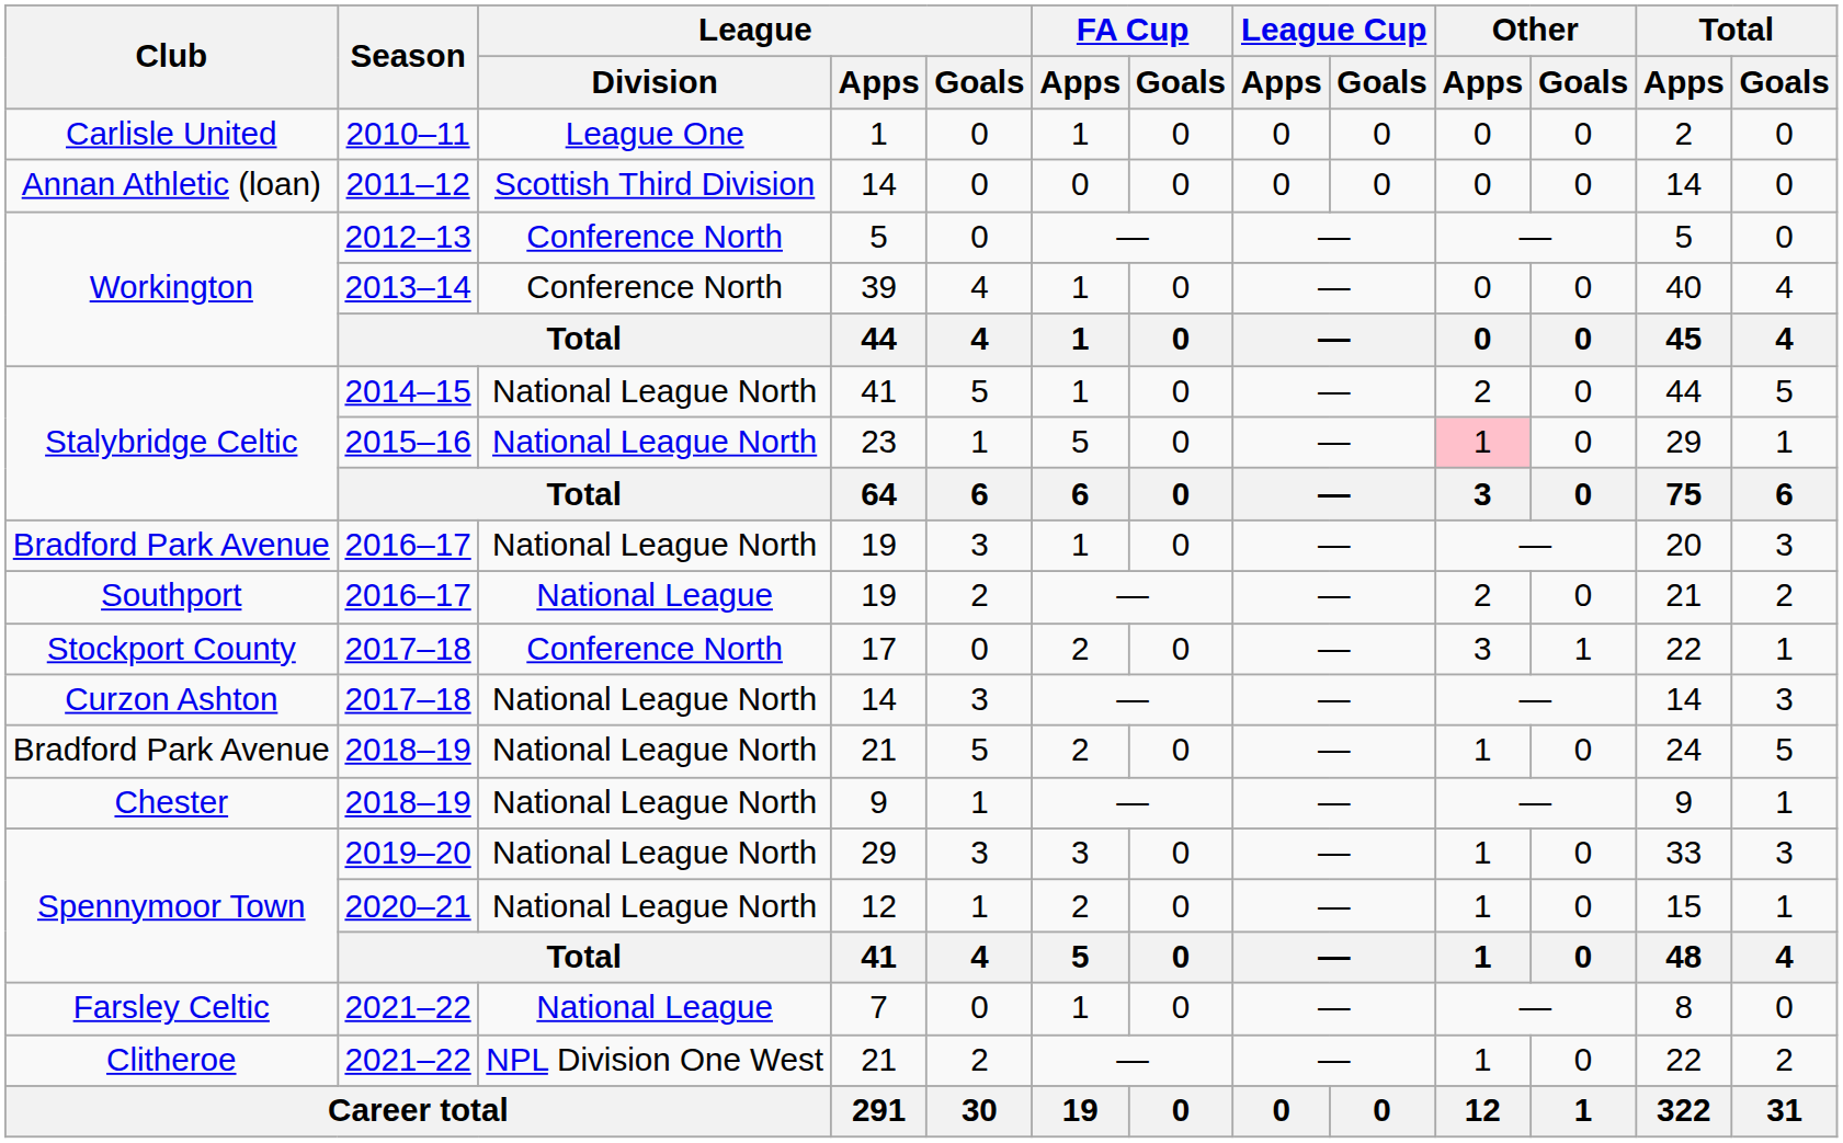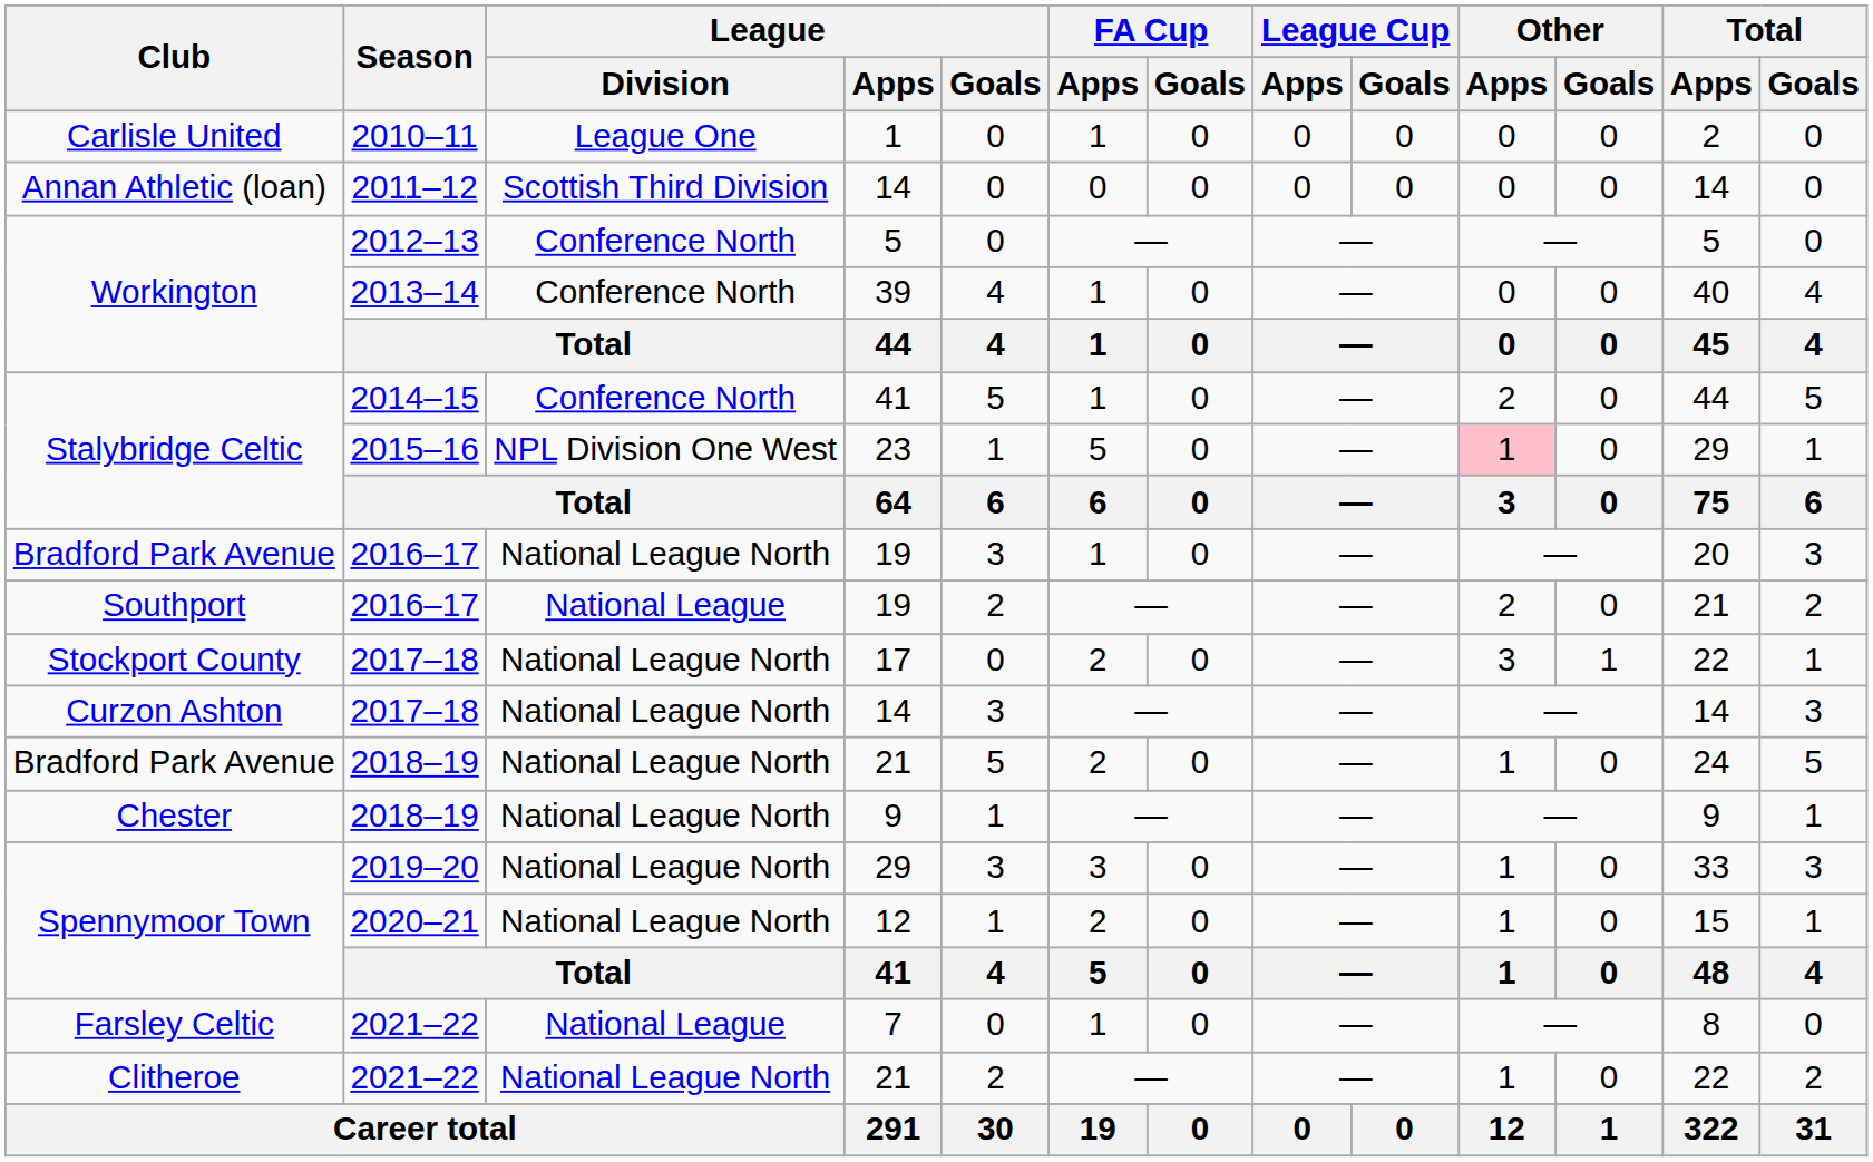 <table class="wikitable" style="text-align:center">
 <tr>
 <th rowspan="2">Club</th>
 <th rowspan="2">Season</th>
 <th colspan="3">League</th>
 <th colspan="2"><a href='#'>FA Cup</a></th>
 <th colspan="2"><a href='#'>League Cup</a></th>
 <th colspan="2">Other</th>
 <th colspan="2">Total</th>
 </tr>
 <tr>
 <th>Division</th>
 <th>Apps</th>
 <th>Goals</th>
 <th>Apps</th>
 <th>Goals</th>
 <th>Apps</th>
 <th>Goals</th>
 <th>Apps</th>
 <th>Goals</th>
 <th>Apps</th>
 <th>Goals</th>
 </tr>
 <tr>
 <td><a href='#'>Carlisle United</a></td>
 <td><a href='#'>2010–11</a></td>
 <td><a href='#'>League One</a></td>
 <td>1</td>
 <td>0</td>
 <td>1</td>
 <td>0</td>
 <td>0</td>
 <td>0</td>
 <td>0</td>
 <td>0</td>
 <td>2</td>
 <td>0</td>
 </tr>
 <tr>
 <td><a href='#'>Annan Athletic</a> (loan)</td>
 <td><a href='#'>2011–12</a></td>
 <td><a href='#'>Scottish Third Division</a></td>
 <td>14</td>
 <td>0</td>
 <td>0</td>
 <td>0</td>
 <td>0</td>
 <td>0</td>
 <td>0</td>
 <td>0</td>
 <td>14</td>
 <td>0</td>
 </tr>
 <tr>
 <td rowspan="3"><a href='#'>Workington</a></td>
 <td><a href='#'>2012–13</a></td>
 <td><a href='#'>Conference North</a></td>
 <td>5</td>
 <td>0</td>
 <td colspan="2">—</td>
 <td colspan="2">—</td>
 <td colspan="2">—</td>
 <td>5</td>
 <td>0</td>
 </tr>
 <tr>
 <td><a href='#'>2013–14</a></td>
 <td>Conference North</td>
 <td>39</td>
 <td>4</td>
 <td>1</td>
 <td>0</td>
 <td colspan="2">—</td>
 <td>0</td>
 <td>0</td>
 <td>40</td>
 <td>4</td>
 </tr>
 <tr>
 <th colspan="2">Total</th>
 <th>44</th>
 <th>4</th>
 <th>1</th>
 <th>0</th>
 <th colspan="2">—</th>
 <th>0</th>
 <th>0</th>
 <th>45</th>
 <th>4</th>
 </tr>
 <tr>
 <td rowspan="3"><a href='#'>Stalybridge Celtic</a></td>
 <td><a href='#'>2014–15</a></td>
-<td>National League North</td>
+<td><a href='#'>Conference North</a></td>
 <td>41</td>
 <td>5</td>
 <td>1</td>
 <td>0</td>
 <td colspan="2">—</td>
 <td>2</td>
 <td>0</td>
 <td>44</td>
 <td>5</td>
 </tr>
 <tr>
 <td><a href='#'>2015–16</a></td>
-<td><a href='#'>National League North</a></td>
+<td><a href='#'>NPL</a> Division One West</td>
 <td>23</td>
 <td>1</td>
 <td>5</td>
 <td>0</td>
 <td colspan="2">—</td>
 <td style="background: pink;">1</td>
 <td>0</td>
 <td>29</td>
 <td>1</td>
 </tr>
 <tr>
 <th colspan="2">Total</th>
 <th>64</th>
 <th>6</th>
 <th>6</th>
 <th>0</th>
 <th colspan="2">—</th>
 <th>3</th>
 <th>0</th>
 <th>75</th>
 <th>6</th>
 </tr>
 <tr>
 <td><a href='#'>Bradford Park Avenue</a></td>
 <td><a href='#'>2016–17</a></td>
 <td>National League North</td>
 <td>19</td>
 <td>3</td>
 <td>1</td>
 <td>0</td>
 <td colspan="2">—</td>
 <td colspan="2">—</td>
 <td>20</td>
 <td>3</td>
 </tr>
 <tr>
 <td><a href='#'>Southport</a></td>
 <td><a href='#'>2016–17</a></td>
 <td><a href='#'>National League</a></td>
 <td>19</td>
 <td>2</td>
 <td colspan="2">—</td>
 <td colspan="2">—</td>
 <td>2</td>
 <td>0</td>
 <td>21</td>
 <td>2</td>
 </tr>
 <tr>
 <td><a href='#'>Stockport County</a></td>
 <td><a href='#'>2017–18</a></td>
-<td><a href='#'>Conference North</a></td>
+<td>National League North</td>
 <td>17</td>
 <td>0</td>
 <td>2</td>
 <td>0</td>
 <td colspan="2">—</td>
 <td>3</td>
 <td>1</td>
 <td>22</td>
 <td>1</td>
 </tr>
 <tr>
 <td><a href='#'>Curzon Ashton</a></td>
 <td><a href='#'>2017–18</a></td>
 <td>National League North</td>
 <td>14</td>
 <td>3</td>
 <td colspan="2">—</td>
 <td colspan="2">—</td>
 <td colspan="2">—</td>
 <td>14</td>
 <td>3</td>
 </tr>
 <tr>
 <td>Bradford Park Avenue</td>
 <td><a href='#'>2018–19</a></td>
 <td>National League North</td>
 <td>21</td>
 <td>5</td>
 <td>2</td>
 <td>0</td>
 <td colspan="2">—</td>
 <td>1</td>
 <td>0</td>
 <td>24</td>
 <td>5</td>
 </tr>
 <tr>
 <td><a href='#'>Chester</a></td>
 <td><a href='#'>2018–19</a></td>
 <td>National League North</td>
 <td>9</td>
 <td>1</td>
 <td colspan="2">—</td>
 <td colspan="2">—</td>
 <td colspan="2">—</td>
 <td>9</td>
 <td>1</td>
 </tr>
 <tr>
 <td rowspan="3"><a href='#'>Spennymoor Town</a></td>
 <td><a href='#'>2019–20</a></td>
 <td>National League North</td>
 <td>29</td>
 <td>3</td>
 <td>3</td>
 <td>0</td>
 <td colspan="2">—</td>
 <td>1</td>
 <td>0</td>
 <td>33</td>
 <td>3</td>
 </tr>
 <tr>
 <td><a href='#'>2020–21</a></td>
 <td>National League North</td>
 <td>12</td>
 <td>1</td>
 <td>2</td>
 <td>0</td>
 <td colspan="2">—</td>
 <td>1</td>
 <td>0</td>
 <td>15</td>
 <td>1</td>
 </tr>
 <tr>
 <th colspan="2">Total</th>
 <th>41</th>
 <th>4</th>
 <th>5</th>
 <th>0</th>
 <th colspan="2">—</th>
 <th>1</th>
 <th>0</th>
 <th>48</th>
 <th>4</th>
 </tr>
 <tr>
 <td><a href='#'>Farsley Celtic</a></td>
 <td><a href='#'>2021–22</a></td>
 <td><a href='#'>National League</a></td>
 <td>7</td>
 <td>0</td>
 <td>1</td>
 <td>0</td>
 <td colspan="2">—</td>
 <td colspan="2">—</td>
 <td>8</td>
 <td>0</td>
 </tr>
 <tr>
 <td><a href='#'>Clitheroe</a></td>
 <td><a href='#'>2021–22</a></td>
-<td><a href='#'>NPL</a> Division One West</td>
+<td><a href='#'>National League North</a></td>
 <td>21</td>
 <td>2</td>
 <td colspan="2">—</td>
 <td colspan="2">—</td>
 <td>1</td>
 <td>0</td>
 <td>22</td>
 <td>2</td>
 </tr>
 <tr>
 <th colspan="3">Career total</th>
 <th>291</th>
 <th>30</th>
 <th>19</th>
 <th>0</th>
 <th>0</th>
 <th>0</th>
 <th>12</th>
 <th>1</th>
 <th>322</th>
 <th>31</th>
 </tr>
 </table>
